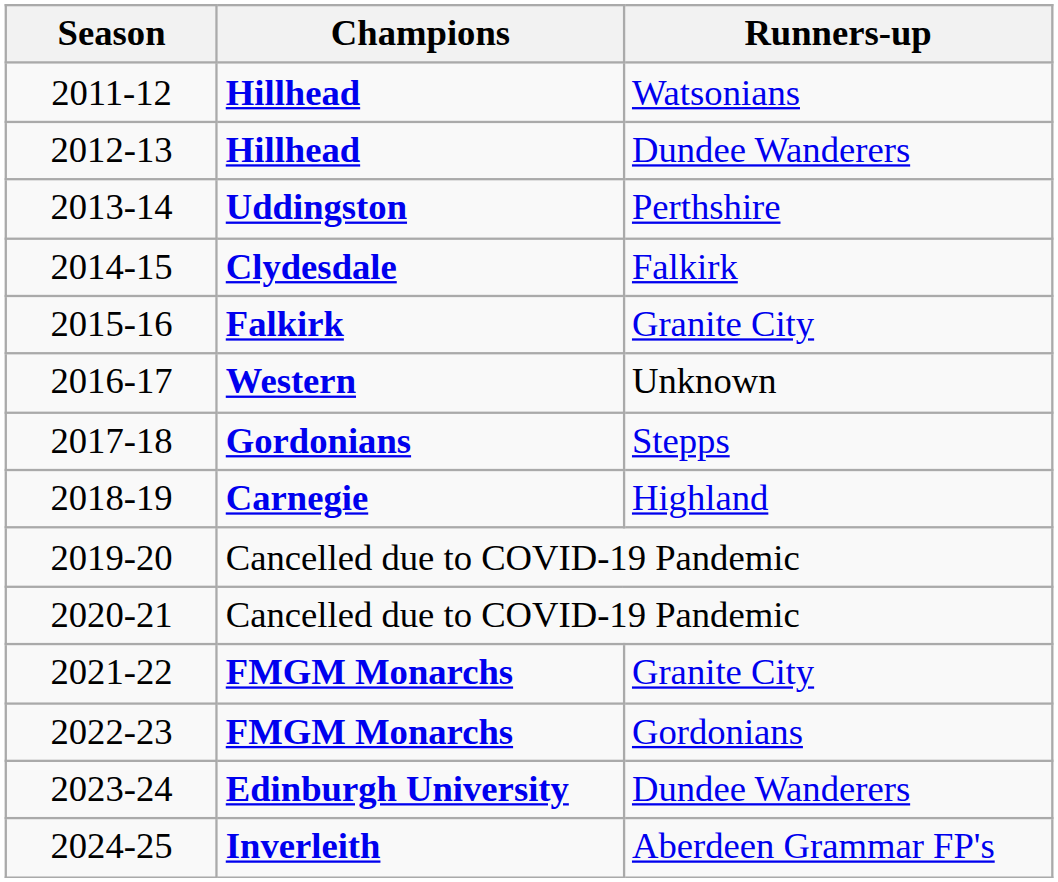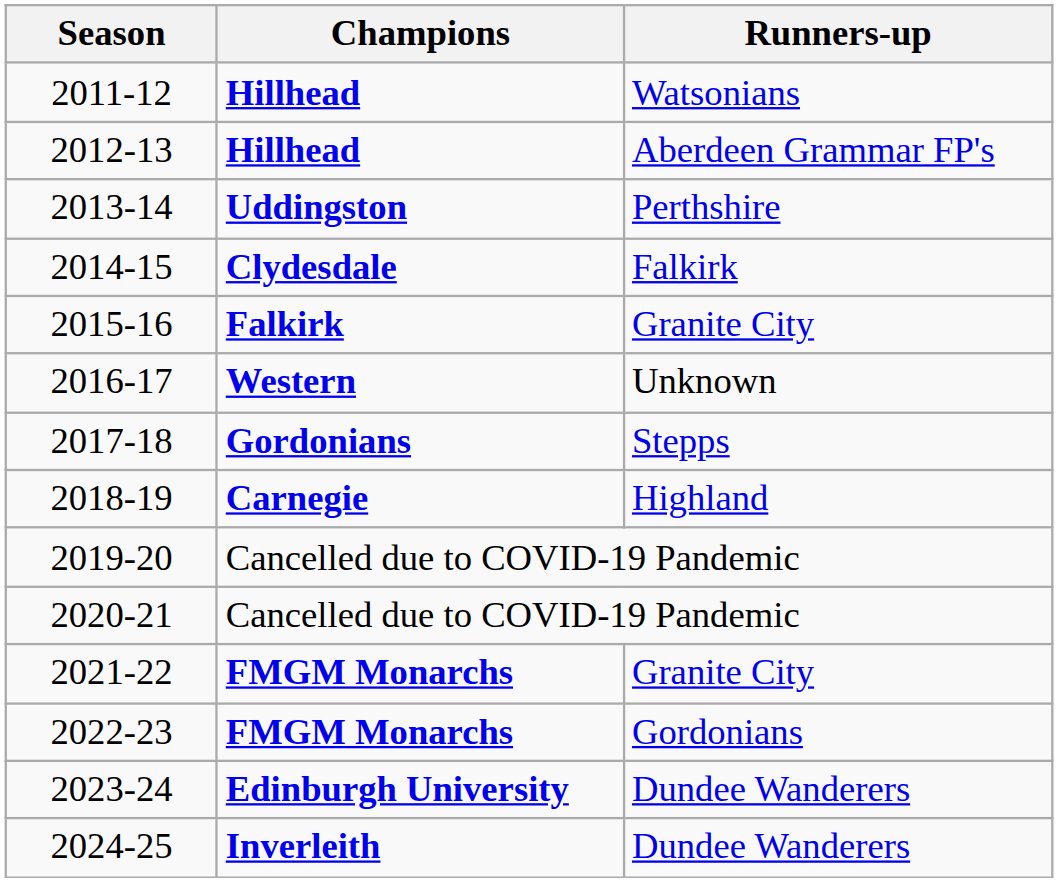 <table class="wikitable" style="text-align:centre; margin-left:1em;">
 <tr>
 <th style="width:85px">Season</th>
 <th style="width:170px">Champions</th>
 <th style="width:180px">Runners-up</th>
 </tr>
 <tr>
 <td style="text-align:center">2011-12</td>
 <td><strong><a href='#'>Hillhead</a></strong></td>
 <td><a href='#'>Watsonians</a></td>
 </tr>
 <tr>
 <td style="text-align:center">2012-13</td>
 <td><strong><a href='#'>Hillhead</a></strong></td>
-<td><a href='#'>Dundee Wanderers</a></td>
+<td><a href='#'>Aberdeen Grammar FP's</a></td>
 </tr>
 <tr>
 <td style="text-align:center">2013-14</td>
 <td><strong><a href='#'>Uddingston</a></strong></td>
 <td><a href='#'>Perthshire</a></td>
 </tr>
 <tr>
 <td style="text-align:center">2014-15</td>
 <td><strong><a href='#'>Clydesdale</a></strong></td>
 <td><a href='#'>Falkirk</a></td>
 </tr>
 <tr>
 <td style="text-align:center">2015-16</td>
 <td><strong><a href='#'>Falkirk</a></strong></td>
 <td><a href='#'>Granite City</a></td>
 </tr>
 <tr>
 <td style="text-align:center">2016-17</td>
 <td><strong><a href='#'>Western</a></strong></td>
 <td>Unknown</td>
 </tr>
 <tr>
 <td style="text-align:center">2017-18</td>
 <td><strong><a href='#'>Gordonians</a></strong></td>
 <td><a href='#'>Stepps</a></td>
 </tr>
 <tr>
 <td style="text-align:center">2018-19</td>
 <td><strong><a href='#'>Carnegie</a></strong></td>
 <td><a href='#'>Highland</a></td>
 </tr>
 <tr>
 <td style="text-align:center">2019-20</td>
 <td colspan="2">Cancelled due to COVID-19 Pandemic</td>
 </tr>
 <tr>
 <td style="text-align:center">2020-21</td>
 <td colspan="2">Cancelled due to COVID-19 Pandemic</td>
 </tr>
 <tr>
 <td style="text-align:center">2021-22</td>
 <td><strong><a href='#'>FMGM Monarchs</a></strong></td>
 <td><a href='#'>Granite City</a></td>
 </tr>
 <tr>
 <td style="text-align:center">2022-23</td>
 <td><strong><a href='#'>FMGM Monarchs</a></strong></td>
 <td><a href='#'>Gordonians</a></td>
 </tr>
 <tr>
 <td style="text-align:center">2023-24</td>
 <td><strong><a href='#'>Edinburgh University</a></strong></td>
 <td><a href='#'>Dundee Wanderers</a></td>
 </tr>
 <tr>
 <td style="text-align:center">2024-25</td>
 <td><strong><a href='#'>Inverleith</a></strong></td>
-<td><a href='#'>Aberdeen Grammar FP's</a></td>
+<td><a href='#'>Dundee Wanderers</a></td>
 </tr>
 </table>
